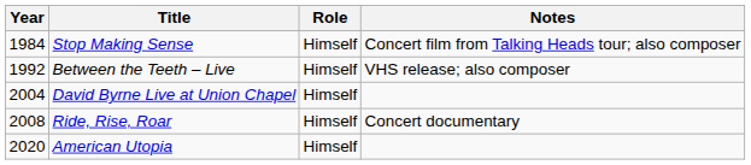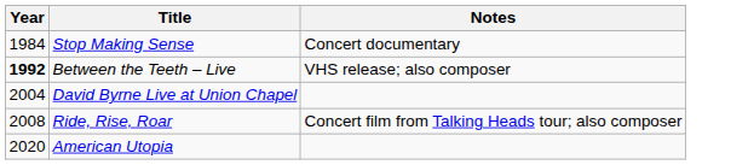 <table class="wikitable sortable">
 <tr>
 <th>Year</th>
 <th>Title</th>
-<th>Role</th>
 <th class="unsortable">Notes</th>
 </tr>
 <tr>
 <td>1984</td>
 <td><em><a href='#'>Stop Making Sense</a></em></td>
-<td>Himself</td>
-<td>Concert film from <a href='#'>Talking Heads</a> tour; also composer</td>
+<td>Concert documentary</td>
 </tr>
 <tr>
-<td>1992</td>
+<td><strong>1992</strong></td>
 <td><em>Between the Teeth – Live</em></td>
-<td>Himself</td>
 <td>VHS release; also composer</td>
 </tr>
 <tr>
 <td>2004</td>
 <td><em><a href='#'>David Byrne Live at Union Chapel</a></em></td>
-<td>Himself</td>
 <td></td>
 </tr>
 <tr>
 <td>2008</td>
 <td><em><a href='#'>Ride, Rise, Roar</a></em></td>
-<td>Himself</td>
-<td>Concert documentary</td>
+<td>Concert film from <a href='#'>Talking Heads</a> tour; also composer</td>
 </tr>
 <tr>
 <td>2020</td>
 <td><em><a href='#'>American Utopia</a></em></td>
-<td>Himself</td>
 <td></td>
 </tr>
 </table>
